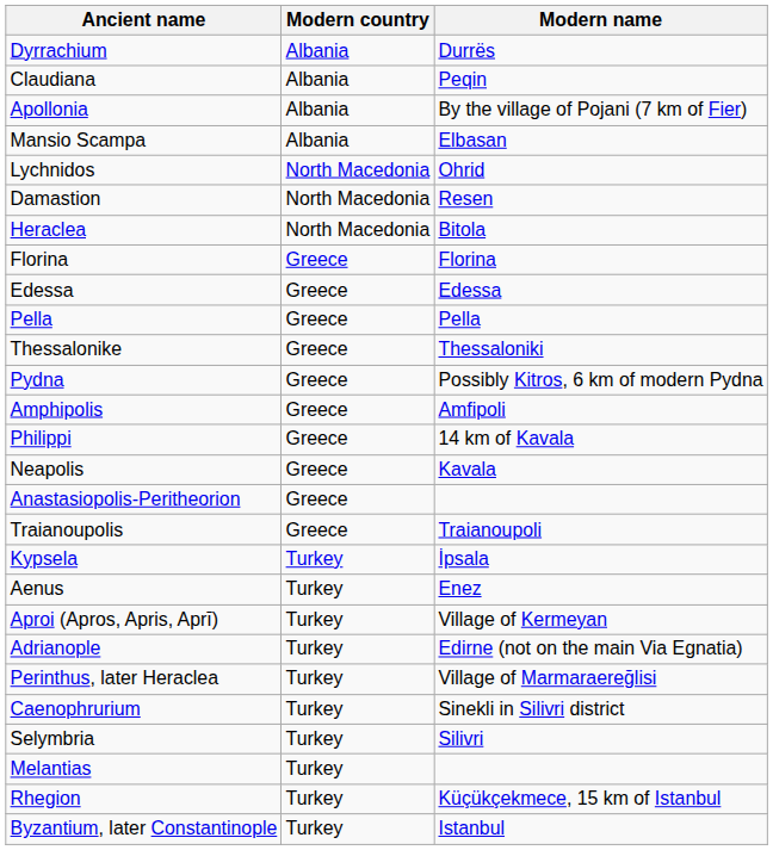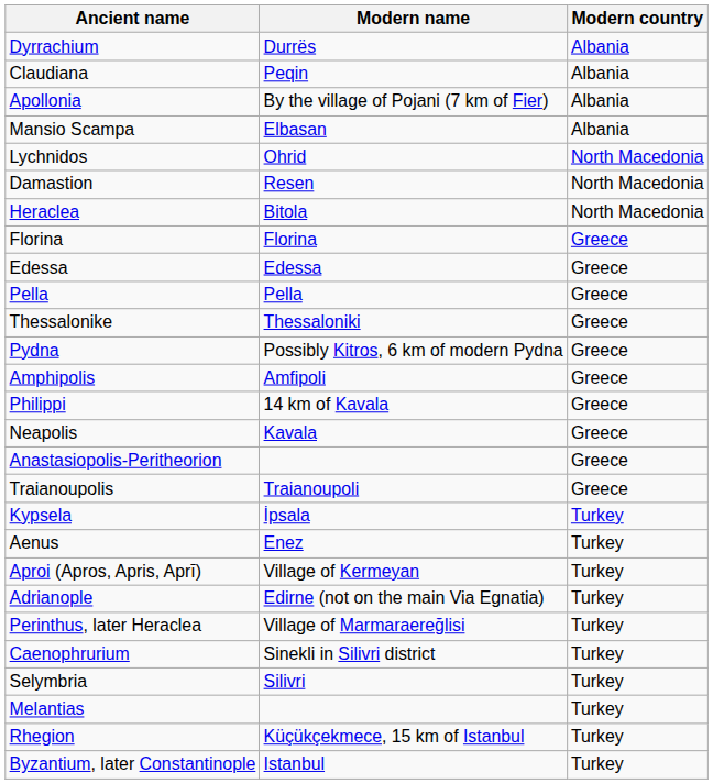 <table class="wikitable" style="margin:1em auto 1em auto">
 <tr bgcolor="#ECECEC" |>
 <th>Ancient name</th>
+<th>Modern name</th>
 <th>Modern country</th>
-<th>Modern name</th>
 </tr>
 <tr>
 <td><a href='#'>Dyrrachium</a></td>
+<td><a href='#'>Durrës</a></td>
 <td><a href='#'>Albania</a></td>
-<td><a href='#'>Durrës</a></td>
 </tr>
 <tr>
 <td>Claudiana</td>
+<td><a href='#'>Peqin</a></td>
 <td>Albania</td>
-<td><a href='#'>Peqin</a></td>
 </tr>
 <tr>
 <td><a href='#'>Apollonia</a></td>
+<td>By the village of Pojani (7 km  of <a href='#'>Fier</a>)</td>
 <td>Albania</td>
-<td>By the village of Pojani (7 km  of <a href='#'>Fier</a>)</td>
 </tr>
 <tr>
 <td>Mansio Scampa</td>
+<td><a href='#'>Elbasan</a></td>
 <td>Albania</td>
-<td><a href='#'>Elbasan</a></td>
 </tr>
 <tr>
 <td>Lychnidos</td>
+<td><a href='#'>Ohrid</a></td>
 <td><a href='#'>North Macedonia</a></td>
-<td><a href='#'>Ohrid</a></td>
 </tr>
 <tr>
 <td>Damastion</td>
+<td><a href='#'>Resen</a></td>
 <td>North Macedonia</td>
-<td><a href='#'>Resen</a></td>
 </tr>
 <tr>
 <td><a href='#'>Heraclea</a></td>
+<td><a href='#'>Bitola</a></td>
 <td>North Macedonia</td>
-<td><a href='#'>Bitola</a></td>
 </tr>
 <tr>
 <td>Florina</td>
+<td><a href='#'>Florina</a></td>
 <td><a href='#'>Greece</a></td>
-<td><a href='#'>Florina</a></td>
 </tr>
 <tr>
 <td>Edessa</td>
+<td><a href='#'>Edessa</a></td>
 <td>Greece</td>
-<td><a href='#'>Edessa</a></td>
 </tr>
 <tr>
 <td><a href='#'>Pella</a></td>
+<td><a href='#'>Pella</a></td>
 <td>Greece</td>
-<td><a href='#'>Pella</a></td>
 </tr>
 <tr>
 <td>Thessalonike</td>
+<td><a href='#'>Thessaloniki</a></td>
 <td>Greece</td>
-<td><a href='#'>Thessaloniki</a></td>
 </tr>
 <tr>
 <td><a href='#'>Pydna</a></td>
+<td>Possibly <a href='#'>Kitros</a>, 6 km  of modern Pydna</td>
 <td>Greece</td>
-<td>Possibly <a href='#'>Kitros</a>, 6 km  of modern Pydna</td>
 </tr>
 <tr>
 <td><a href='#'>Amphipolis</a></td>
+<td><a href='#'>Amfipoli</a></td>
 <td>Greece</td>
-<td><a href='#'>Amfipoli</a></td>
 </tr>
 <tr>
 <td><a href='#'>Philippi</a></td>
+<td>14 km  of <a href='#'>Kavala</a></td>
 <td>Greece</td>
-<td>14 km  of <a href='#'>Kavala</a></td>
 </tr>
 <tr>
 <td>Neapolis</td>
+<td><a href='#'>Kavala</a></td>
 <td>Greece</td>
-<td><a href='#'>Kavala</a></td>
 </tr>
 <tr>
 <td><a href='#'>Anastasiopolis-Peritheorion</a></td>
+<td></td>
 <td>Greece</td>
-<td></td>
 </tr>
 <tr>
 <td>Traianoupolis</td>
+<td><a href='#'>Traianoupoli</a></td>
 <td>Greece</td>
-<td><a href='#'>Traianoupoli</a></td>
 </tr>
 <tr>
 <td><a href='#'>Kypsela</a></td>
+<td><a href='#'>İpsala</a></td>
 <td><a href='#'>Turkey</a></td>
-<td><a href='#'>İpsala</a></td>
 </tr>
 <tr>
 <td>Aenus</td>
+<td><a href='#'>Enez</a></td>
 <td>Turkey</td>
-<td><a href='#'>Enez</a></td>
 </tr>
 <tr>
 <td><a href='#'>Aproi</a> (Apros, Apris, Aprī)</td>
+<td>Village of <a href='#'>Kermeyan</a></td>
 <td>Turkey</td>
-<td>Village of <a href='#'>Kermeyan</a></td>
 </tr>
 <tr>
 <td><a href='#'>Adrianople</a></td>
+<td><a href='#'>Edirne</a> (not on the main Via Egnatia)</td>
 <td>Turkey</td>
-<td><a href='#'>Edirne</a> (not on the main Via Egnatia)</td>
 </tr>
 <tr>
 <td><a href='#'>Perinthus</a>, later Heraclea</td>
+<td>Village of <a href='#'>Marmaraereğlisi</a></td>
 <td>Turkey</td>
-<td>Village of <a href='#'>Marmaraereğlisi</a></td>
 </tr>
 <tr>
 <td><a href='#'>Caenophrurium</a></td>
+<td>Sinekli in <a href='#'>Silivri</a> district</td>
 <td>Turkey</td>
-<td>Sinekli in <a href='#'>Silivri</a> district</td>
 </tr>
 <tr>
 <td>Selymbria</td>
+<td><a href='#'>Silivri</a></td>
 <td>Turkey</td>
-<td><a href='#'>Silivri</a></td>
 </tr>
 <tr>
 <td><a href='#'>Melantias</a></td>
+<td></td>
 <td>Turkey</td>
-<td></td>
 </tr>
 <tr>
 <td><a href='#'>Rhegion</a></td>
+<td><a href='#'>Küçükçekmece</a>, 15 km  of <a href='#'>Istanbul</a></td>
 <td>Turkey</td>
-<td><a href='#'>Küçükçekmece</a>, 15 km  of <a href='#'>Istanbul</a></td>
 </tr>
 <tr>
 <td><a href='#'>Byzantium</a>, later <a href='#'>Constantinople</a></td>
+<td><a href='#'>Istanbul</a></td>
 <td>Turkey</td>
-<td><a href='#'>Istanbul</a></td>
 </tr>
 </table>
